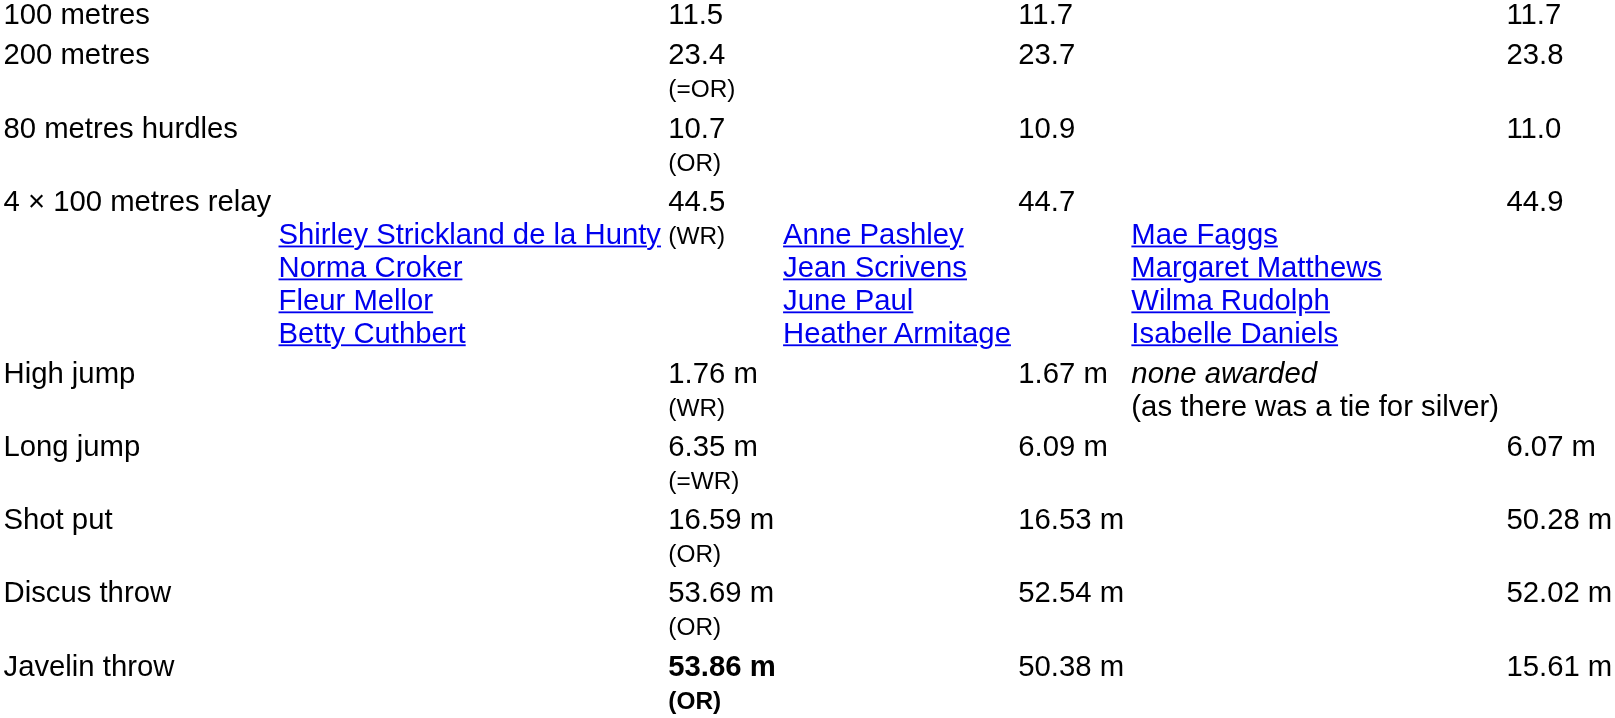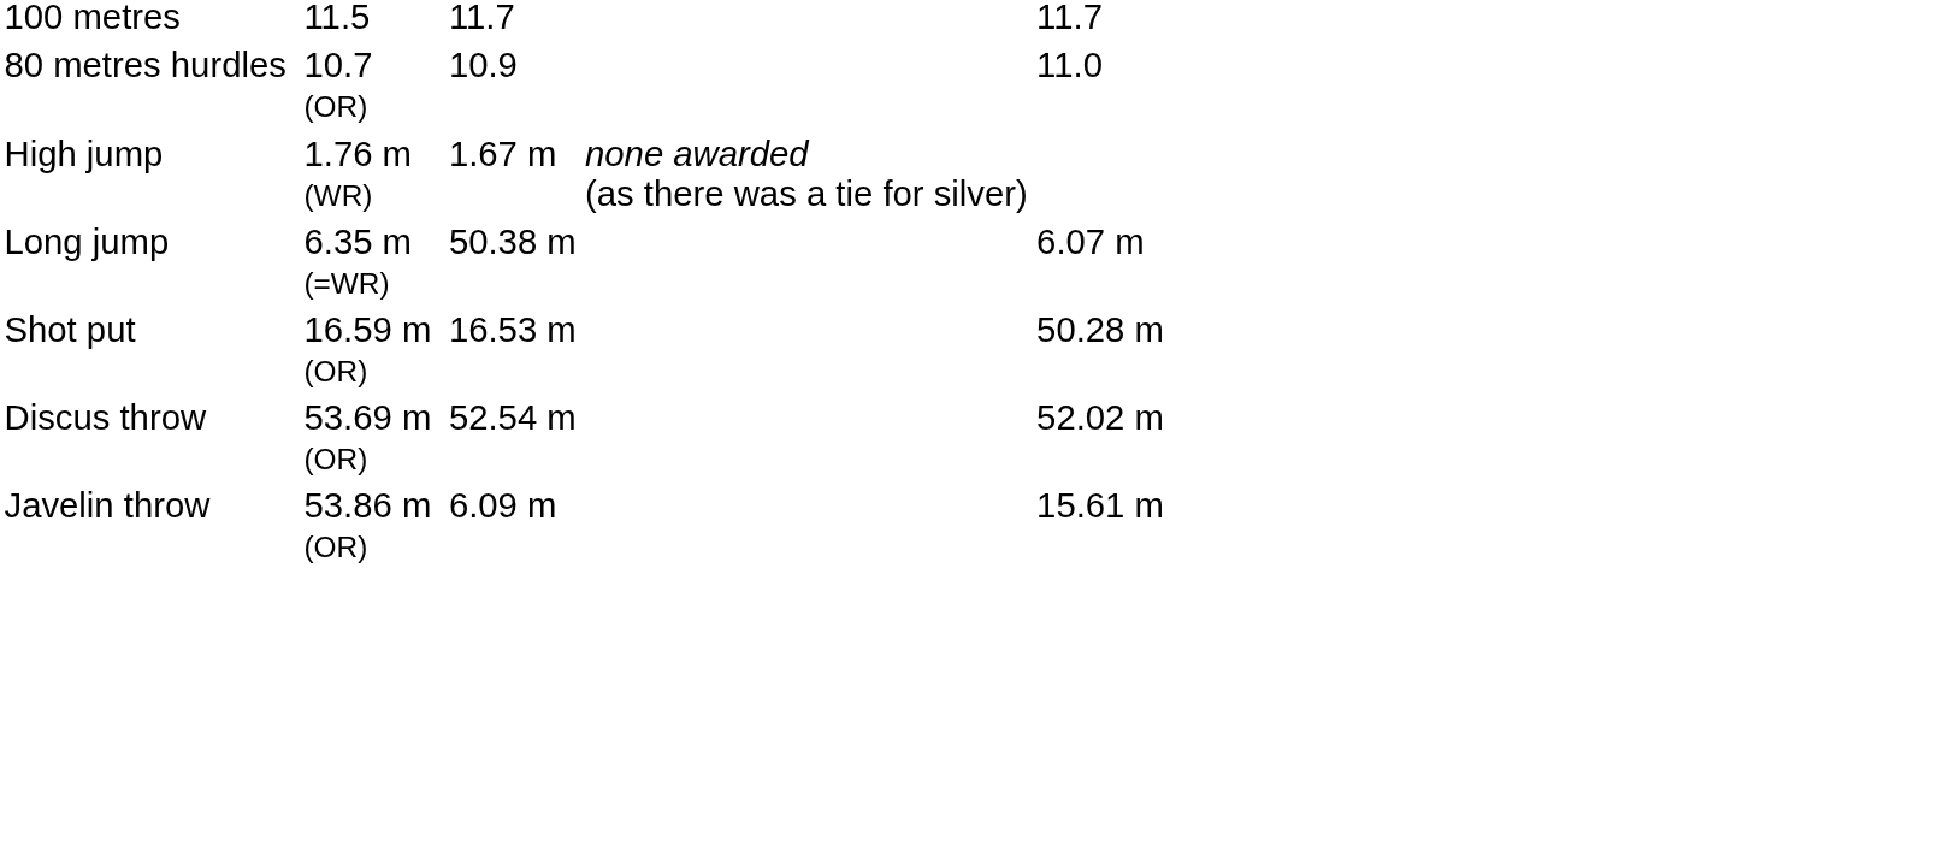 <table>
 <tr valign="top">
 <td>100 metres<br></td>
 <td></td>
 <td>11.5</td>
 <td></td>
 <td>11.7</td>
 <td></td>
 <td>11.7</td>
 </tr>
 <tr valign="top">
-<td>200 metres<br></td>
-<td></td>
-<td>23.4<br><small>(=OR)</small></td>
-<td></td>
-<td>23.7</td>
-<td></td>
-<td>23.8</td>
-</tr>
-<tr valign="top">
 <td>80 metres hurdles<br></td>
 <td></td>
 <td>10.7<br><small>(OR)</small></td>
 <td></td>
 <td>10.9</td>
 <td></td>
 <td>11.0</td>
-</tr>
-<tr valign="top">
-<td>4 × 100 metres relay<br></td>
-<td><br><a href='#'>Shirley Strickland de la Hunty</a><br><a href='#'>Norma Croker</a><br><a href='#'>Fleur Mellor</a><br><a href='#'>Betty Cuthbert</a></td>
-<td>44.5<br><small>(WR)</small></td>
-<td><br><a href='#'>Anne Pashley</a><br><a href='#'>Jean Scrivens</a><br><a href='#'>June Paul</a><br><a href='#'>Heather Armitage</a></td>
-<td>44.7</td>
-<td><br><a href='#'>Mae Faggs</a><br><a href='#'>Margaret Matthews</a><br><a href='#'>Wilma Rudolph</a><br><a href='#'>Isabelle Daniels</a></td>
-<td>44.9</td>
 </tr>
 <tr valign="top">
 <td>High jump<br></td>
 <td></td>
 <td>1.76 m<br><small>(WR)</small></td>
 <td><br></td>
 <td>1.67 m</td>
 <td><em>none awarded</em><br>(as there was a tie for silver)</td>
 <td></td>
 </tr>
 <tr valign="top">
 <td>Long jump<br></td>
 <td></td>
 <td>6.35 m<br><small>(=WR)</small></td>
 <td></td>
-<td>6.09 m</td>
+<td>50.38 m</td>
 <td></td>
 <td>6.07 m</td>
 </tr>
 <tr valign="top">
 <td>Shot put<br></td>
 <td></td>
 <td>16.59 m<br><small>(OR)</small></td>
 <td></td>
 <td>16.53 m</td>
 <td></td>
 <td>50.28 m</td>
 </tr>
 <tr valign="top">
 <td>Discus throw<br></td>
 <td></td>
 <td>53.69 m<br><small>(OR)</small></td>
 <td></td>
 <td>52.54 m</td>
 <td></td>
 <td>52.02 m</td>
 </tr>
 <tr valign="top">
 <td>Javelin throw<br></td>
 <td></td>
-<td><strong>53.86 m<br><small>(OR)</small></strong></td>
+<td>53.86 m<br><small>(OR)</small></td>
 <td></td>
-<td>50.38 m</td>
+<td>6.09 m</td>
 <td></td>
 <td>15.61 m</td>
 </tr>
 </table>
